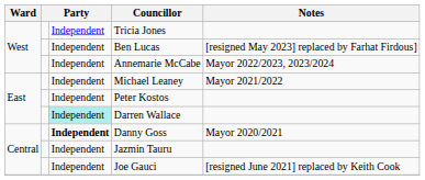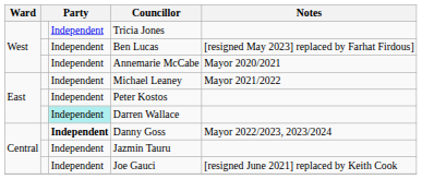 <table class="wikitable">
 <tr>
 <th>Ward</th>
 <th colspan="2">Party</th>
 <th>Councillor</th>
 <th>Notes</th>
 </tr>
 <tr>
 <td rowspan="3">West</td>
 <td> </td>
 <td><a href='#'>Independent</a></td>
 <td>Tricia Jones</td>
 <td></td>
 </tr>
 <tr>
 <td> </td>
 <td>Independent</td>
 <td>Ben Lucas</td>
 <td>[resigned May 2023] replaced by Farhat Firdous]</td>
 </tr>
 <tr>
 <td> </td>
 <td>Independent</td>
 <td>Annemarie McCabe</td>
-<td>Mayor 2022/2023, 2023/2024</td>
+<td>Mayor 2020/2021</td>
 </tr>
 <tr>
 <td rowspan="3">East</td>
 <td> </td>
 <td>Independent</td>
 <td>Michael Leaney</td>
 <td>Mayor 2021/2022</td>
 </tr>
 <tr>
 <td> </td>
 <td>Independent</td>
 <td>Peter Kostos</td>
 <td></td>
 </tr>
 <tr>
 <td> </td>
 <td style="background: paleturquoise;">Independent</td>
 <td>Darren Wallace</td>
 <td></td>
 </tr>
 <tr>
 <td rowspan="3">Central</td>
 <td> </td>
 <td><strong>Independent</strong></td>
 <td>Danny Goss</td>
-<td>Mayor 2020/2021</td>
+<td>Mayor 2022/2023, 2023/2024</td>
 </tr>
 <tr>
 <td> </td>
 <td>Independent</td>
 <td>Jazmin Tauru</td>
 <td></td>
 </tr>
 <tr>
 <td> </td>
 <td>Independent</td>
 <td>Joe Gauci</td>
 <td>[resigned June 2021] replaced by Keith Cook</td>
 </tr>
 <tr>
 </tr>
 </table>
